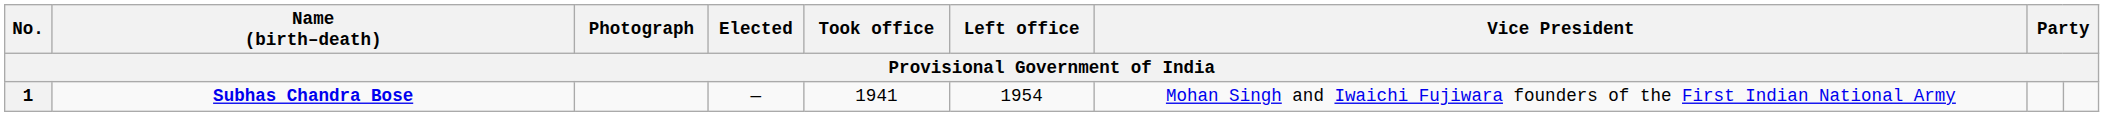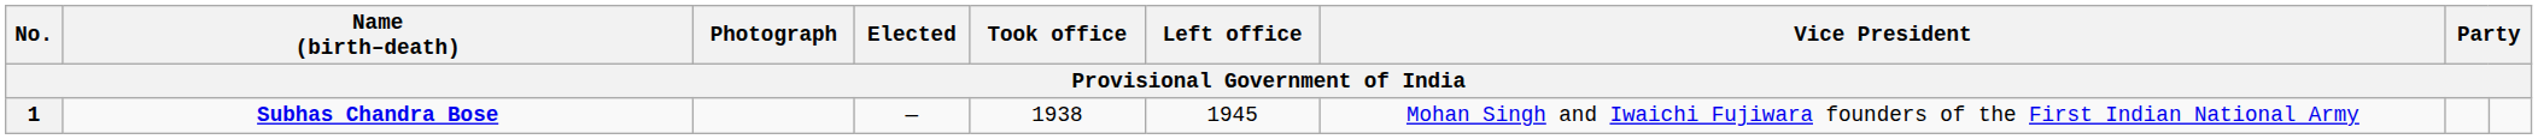 <table class="wikitable sortable" style="text-align:center" width="98%">
 <tr>
 <th scope="col">No.</th>
 <th scope="col" width="25%">Name<br>(birth–death)</th>
 <th scope="col" class="unsortable">Photograph</th>
 <th scope="col">Elected</th>
 <th scope="col">Took office</th>
 <th scope="col">Left office</th>
 <th scope="col">Vice President</th>
 <th colspan="2" scope="col" class="unsortable">Party</th>
 </tr>
 <tr>
 <th colspan="9">Provisional Government of India</th>
 </tr>
 <tr>
 <th>1</th>
 <td><strong><a href='#'>Subhas Chandra Bose</a></strong></td>
 <td></td>
 <td>—</td>
-<td>1941</td>
-<td>1954</td>
+<td>1938</td>
+<td>1945</td>
 <td><a href='#'>Mohan Singh</a> and <a href='#'>Iwaichi Fujiwara</a> founders of the <a href='#'>First Indian National Army</a></td>
 <td></td>
 <td></td>
 </tr>
 </table>
